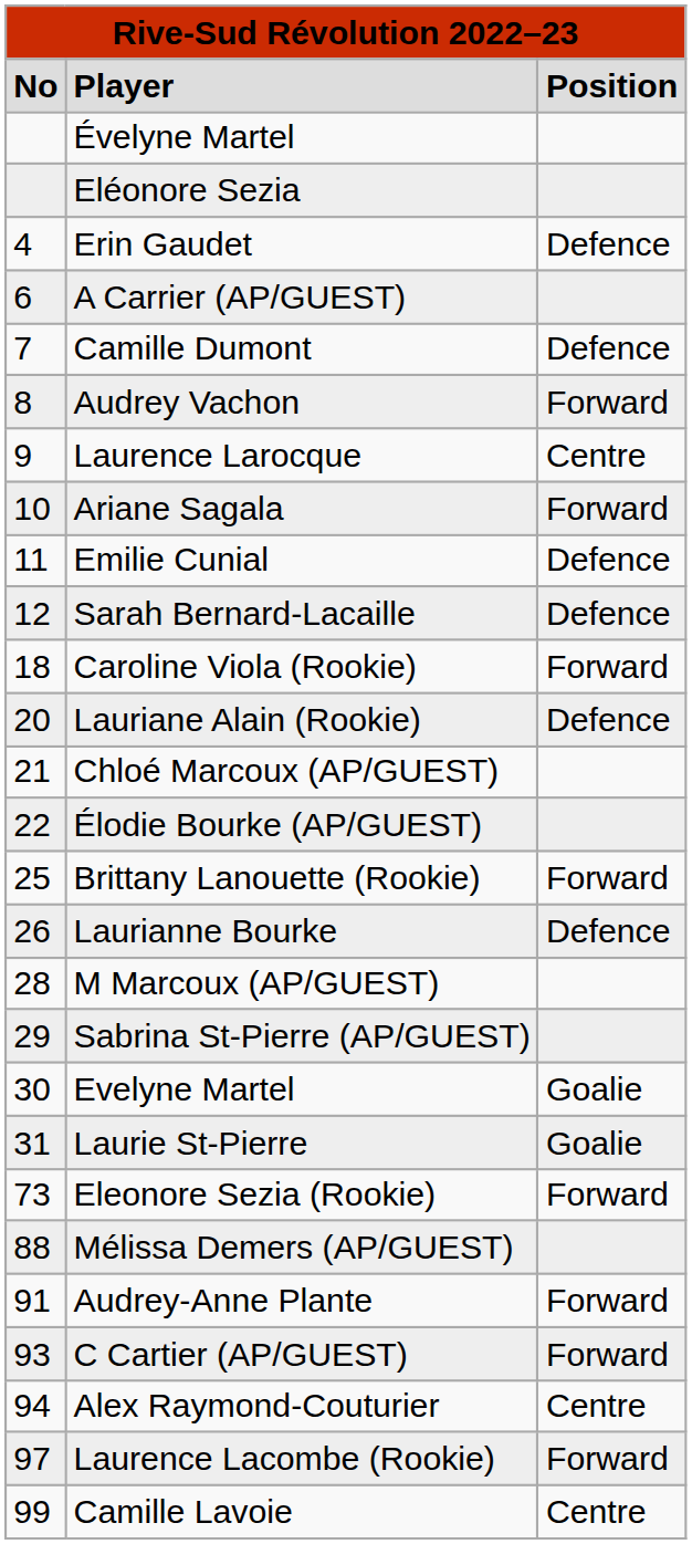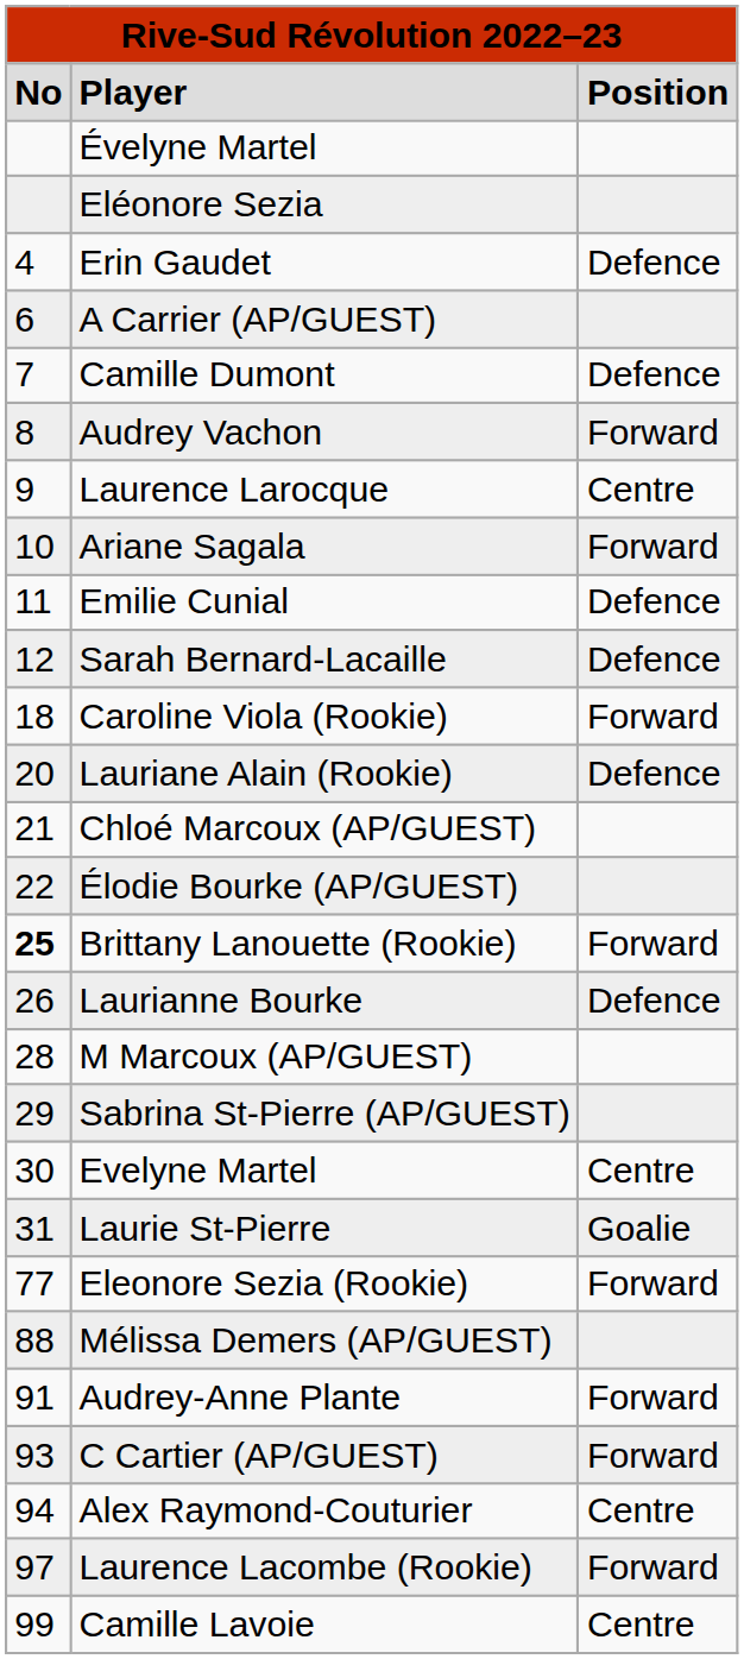 <table class="wikitable" style="text-align:left; font-size:90%;">
 <tr align=center>
 <th style=background:#CB2B03 colspan=3><span>Rive-Sud Révolution 2022–23</span></th>
 </tr>
 <tr align="left" style="font-weight:bold; background-color:#dddddd;" |>
 <td>No</td>
 <td>Player</td>
 <td>Position</td>
 </tr>
 <tr align="Left">
 <td></td>
 <td>Évelyne Martel</td>
 <td></td>
 </tr>
 <tr align="Left" bgcolor="#eeeeee">
 <td></td>
 <td>Eléonore Sezia</td>
 <td></td>
 </tr>
 <tr align="Left">
 <td>4</td>
 <td>Erin Gaudet</td>
 <td>Defence</td>
 </tr>
 <tr align="Left" bgcolor="#eeeeee">
 <td>6</td>
 <td>A Carrier (AP/GUEST)</td>
 <td></td>
 </tr>
 <tr align="Left">
 <td>7</td>
 <td>Camille Dumont</td>
 <td>Defence</td>
 </tr>
 <tr align="Left" bgcolor="#eeeeee">
 <td>8</td>
 <td>Audrey Vachon</td>
 <td>Forward</td>
 </tr>
 <tr align="Left">
 <td>9</td>
 <td>Laurence Larocque</td>
 <td>Centre</td>
 </tr>
 <tr align="Left" bgcolor="#eeeeee">
 <td>10</td>
 <td>Ariane Sagala</td>
 <td>Forward</td>
 </tr>
 <tr align="Left">
 <td>11</td>
 <td>Emilie Cunial</td>
 <td>Defence</td>
 </tr>
 <tr align="Left" bgcolor="#eeeeee">
 <td>12</td>
 <td>Sarah Bernard-Lacaille</td>
 <td>Defence</td>
 </tr>
 <tr align="Left">
 <td>18</td>
 <td>Caroline Viola (Rookie)</td>
 <td>Forward</td>
 </tr>
 <tr align="Left" bgcolor="#eeeeee">
 <td>20</td>
 <td>Lauriane Alain (Rookie)</td>
 <td>Defence</td>
 </tr>
 <tr align="Left">
 <td>21</td>
 <td>Chloé Marcoux (AP/GUEST)</td>
 <td></td>
 </tr>
 <tr align="Left" bgcolor="#eeeeee">
 <td>22</td>
 <td>Élodie Bourke (AP/GUEST)</td>
 <td></td>
 </tr>
 <tr align="Left">
-<td>25</td>
+<td><strong>25</strong></td>
 <td>Brittany Lanouette (Rookie)</td>
 <td>Forward</td>
 </tr>
 <tr align="Left" bgcolor="#eeeeee">
 <td>26</td>
 <td>Laurianne Bourke</td>
 <td>Defence</td>
 </tr>
 <tr align="Left">
 <td>28</td>
 <td>M Marcoux (AP/GUEST)</td>
 <td></td>
 </tr>
 <tr align="Left" bgcolor="#eeeeee">
 <td>29</td>
 <td>Sabrina St-Pierre (AP/GUEST)</td>
 <td></td>
 </tr>
 <tr align="Left">
 <td>30</td>
 <td>Evelyne Martel</td>
-<td>Goalie</td>
+<td>Centre</td>
 </tr>
 <tr align="Left" bgcolor="#eeeeee">
 <td>31</td>
 <td>Laurie St-Pierre</td>
 <td>Goalie</td>
 </tr>
 <tr align="Left">
-<td>73</td>
+<td>77</td>
 <td>Eleonore Sezia (Rookie)</td>
 <td>Forward</td>
 </tr>
 <tr align="Left" bgcolor="#eeeeee">
 <td>88</td>
 <td>Mélissa Demers (AP/GUEST)</td>
 <td></td>
 </tr>
 <tr align="Left">
 <td>91</td>
 <td>Audrey-Anne Plante</td>
 <td>Forward</td>
 </tr>
 <tr align="Left" bgcolor="#eeeeee">
 <td>93</td>
 <td>C Cartier (AP/GUEST)</td>
 <td>Forward</td>
 </tr>
 <tr align="Left">
 <td>94</td>
 <td>Alex Raymond-Couturier</td>
 <td>Centre</td>
 </tr>
 <tr align="Left" bgcolor="#eeeeee">
 <td>97</td>
 <td>Laurence Lacombe (Rookie)</td>
 <td>Forward</td>
 </tr>
 <tr align="Left">
 <td>99</td>
 <td>Camille Lavoie</td>
 <td>Centre</td>
 </tr>
 </table>
